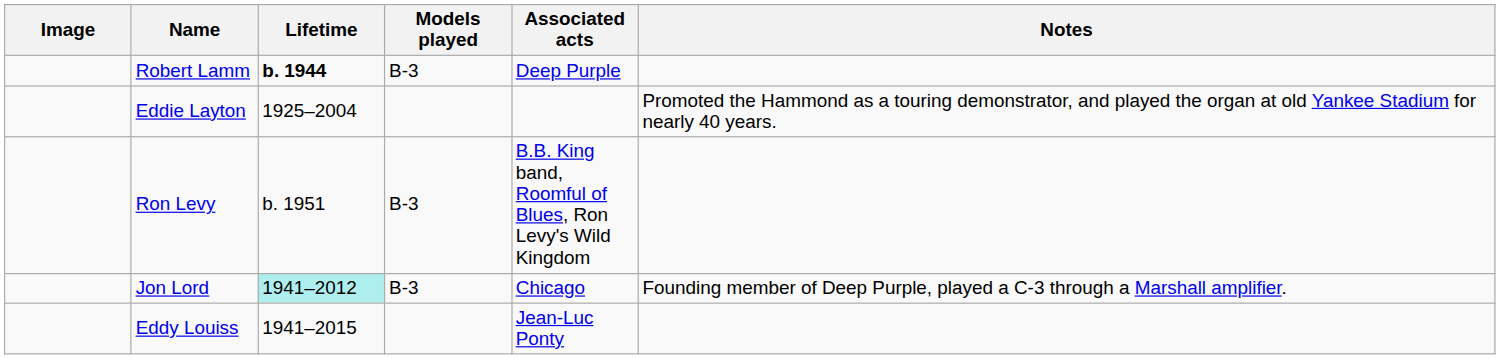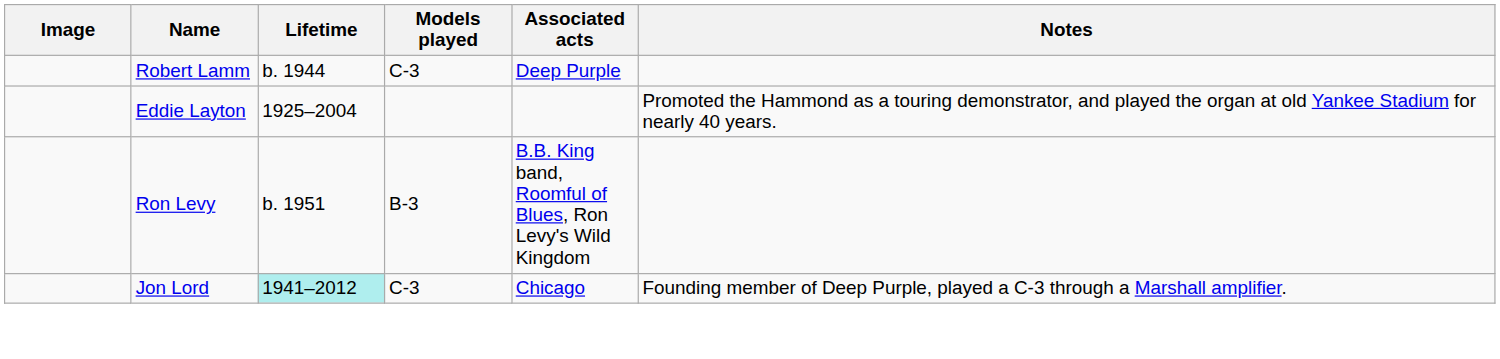 <table class="wikitable" style="width:100%">
 <tr>
 <th style="width:100px;">Image</th>
 <th style="width:100px;">Name</th>
 <th style="width:100px;">Lifetime</th>
 <th style="width:100px;">Models played</th>
 <th style="width:100px;">Associated acts</th>
 <th style="width:*;">Notes</th>
 </tr>
 <tr>
 <td></td>
 <td><a href='#'>Robert Lamm</a></td>
-<td><strong>b. 1944</strong></td>
-<td>B-3</td>
+<td>b. 1944</td>
+<td>C-3</td>
 <td><a href='#'>Deep Purple</a></td>
 <td></td>
 </tr>
 <tr>
 <td></td>
 <td><a href='#'>Eddie Layton</a></td>
 <td>1925–2004</td>
 <td></td>
 <td></td>
 <td>Promoted the Hammond as a touring demonstrator, and played the organ at old <a href='#'>Yankee Stadium</a> for nearly 40 years.</td>
 </tr>
 <tr>
 <td></td>
 <td><a href='#'>Ron Levy</a></td>
 <td>b. 1951</td>
 <td>B-3</td>
 <td><a href='#'>B.B. King</a> band, <a href='#'>Roomful of Blues</a>, Ron Levy's Wild Kingdom</td>
 <td></td>
 </tr>
 <tr>
 <td></td>
 <td><a href='#'>Jon Lord</a></td>
 <td style="background: paleturquoise;">1941–2012</td>
-<td>B-3</td>
+<td>C-3</td>
 <td><a href='#'>Chicago</a></td>
 <td>Founding member of Deep Purple, played a C-3 through a <a href='#'>Marshall amplifier</a>.</td>
 </tr>
-<tr>
-<td></td>
-<td><a href='#'>Eddy Louiss</a></td>
-<td>1941–2015</td>
-<td></td>
-<td><a href='#'>Jean-Luc Ponty</a></td>
-<td></td>
-</tr>
 </table>
